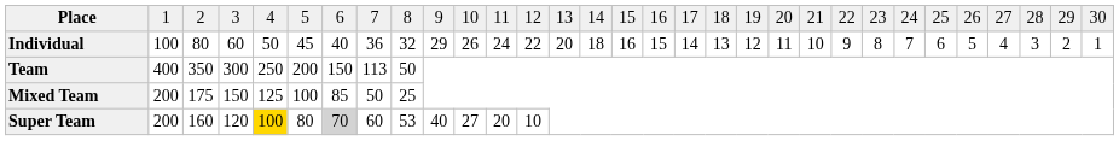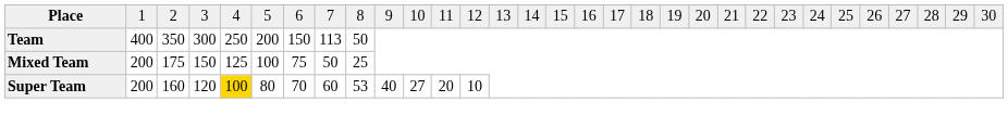 <table border="1" cellpadding="2" cellspacing="0" style="border:1px solid #C0C0C0; border-collapse:collapse; font-size:86%; margin-top:1em; text-align:center" width="900">
 <tr bgcolor="#F0F0F0">
 <td width=145><strong>Place</strong></td>
 <td width=25>1</td>
 <td width=25>2</td>
 <td width=25>3</td>
 <td width=25>4</td>
 <td width=25>5</td>
 <td width=25>6</td>
 <td width=25>7</td>
 <td width=25>8</td>
 <td width=25>9</td>
 <td width=25>10</td>
 <td width=25>11</td>
 <td width=25>12</td>
 <td width=25>13</td>
 <td width=25>14</td>
 <td width=25>15</td>
 <td width=25>16</td>
 <td width=25>17</td>
 <td width=25>18</td>
 <td width=25>19</td>
 <td width=25>20</td>
 <td width=25>21</td>
 <td width=25>22</td>
 <td width=25>23</td>
 <td width=25>24</td>
 <td width=25>25</td>
 <td width=25>26</td>
 <td width=25>27</td>
 <td width=25>28</td>
 <td width=25>29</td>
 <td width=25>30</td>
 </tr>
 <tr>
-<td bgcolor="#F0F0F0" align=left><strong>Individual</strong></td>
-<td>100</td>
-<td>80</td>
-<td>60</td>
-<td>50</td>
-<td>45</td>
-<td>40</td>
-<td>36</td>
-<td>32</td>
-<td>29</td>
-<td>26</td>
-<td>24</td>
-<td>22</td>
-<td>20</td>
-<td>18</td>
-<td>16</td>
-<td>15</td>
-<td>14</td>
-<td>13</td>
-<td>12</td>
-<td>11</td>
-<td>10</td>
-<td>9</td>
-<td>8</td>
-<td>7</td>
-<td>6</td>
-<td>5</td>
-<td>4</td>
-<td>3</td>
-<td>2</td>
-<td>1</td>
-</tr>
-<tr>
 <td bgcolor="#F0F0F0" align=left><strong>Team</strong></td>
 <td>400</td>
 <td>350</td>
 <td>300</td>
 <td>250</td>
 <td>200</td>
 <td>150</td>
 <td>113</td>
 <td>50</td>
 </tr>
 <tr>
 <td bgcolor="#F0F0F0" align=left><strong>Mixed Team</strong></td>
 <td>200</td>
 <td>175</td>
 <td>150</td>
 <td>125</td>
 <td>100</td>
-<td>85</td>
+<td>75</td>
 <td>50</td>
 <td>25</td>
 </tr>
 <tr>
 <td bgcolor="#F0F0F0" align=left><strong>Super Team</strong></td>
 <td>200</td>
 <td>160</td>
 <td>120</td>
 <td style="background: gold;">100</td>
 <td>80</td>
-<td style="background: lightgrey;">70</td>
+<td>70</td>
 <td>60</td>
 <td>53</td>
 <td>40</td>
 <td>27</td>
 <td>20</td>
 <td>10</td>
 </tr>
 </table>
